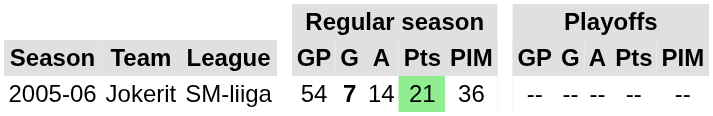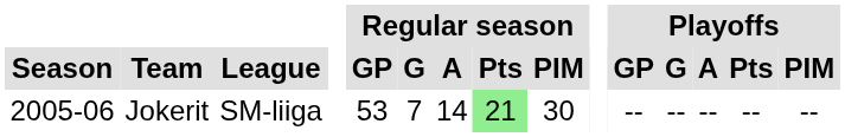 <table BORDER="0" CELLPADDING="3" CELLSPACING="0" ID="Table3">
 <tr bgcolor="#e0e0e0">
 <th colspan="3" bgcolor="#ffffff"> </th>
 <th rowspan="99" bgcolor="#ffffff"> </th>
 <th colspan="5">Regular season</th>
 <th rowspan="99" bgcolor="#ffffff"> </th>
 <th colspan="5">Playoffs</th>
 </tr>
 <tr bgcolor="#e0e0e0">
 <th>Season</th>
 <th>Team</th>
 <th>League</th>
 <th>GP</th>
 <th>G</th>
 <th>A</th>
 <th>Pts</th>
 <th>PIM</th>
 <th>GP</th>
 <th>G</th>
 <th>A</th>
 <th>Pts</th>
 <th>PIM</th>
 </tr>
 <tr ALIGN="center">
 <td>2005-06</td>
 <td>Jokerit</td>
 <td>SM-liiga</td>
-<td>54</td>
-<td><strong>7</strong></td>
+<td>53</td>
+<td>7</td>
 <td>14</td>
 <td style="background: lightgreen;">21</td>
-<td>36</td>
+<td>30</td>
 <td>--</td>
 <td>--</td>
 <td>--</td>
 <td>--</td>
 <td>--</td>
 </tr>
 </table>
